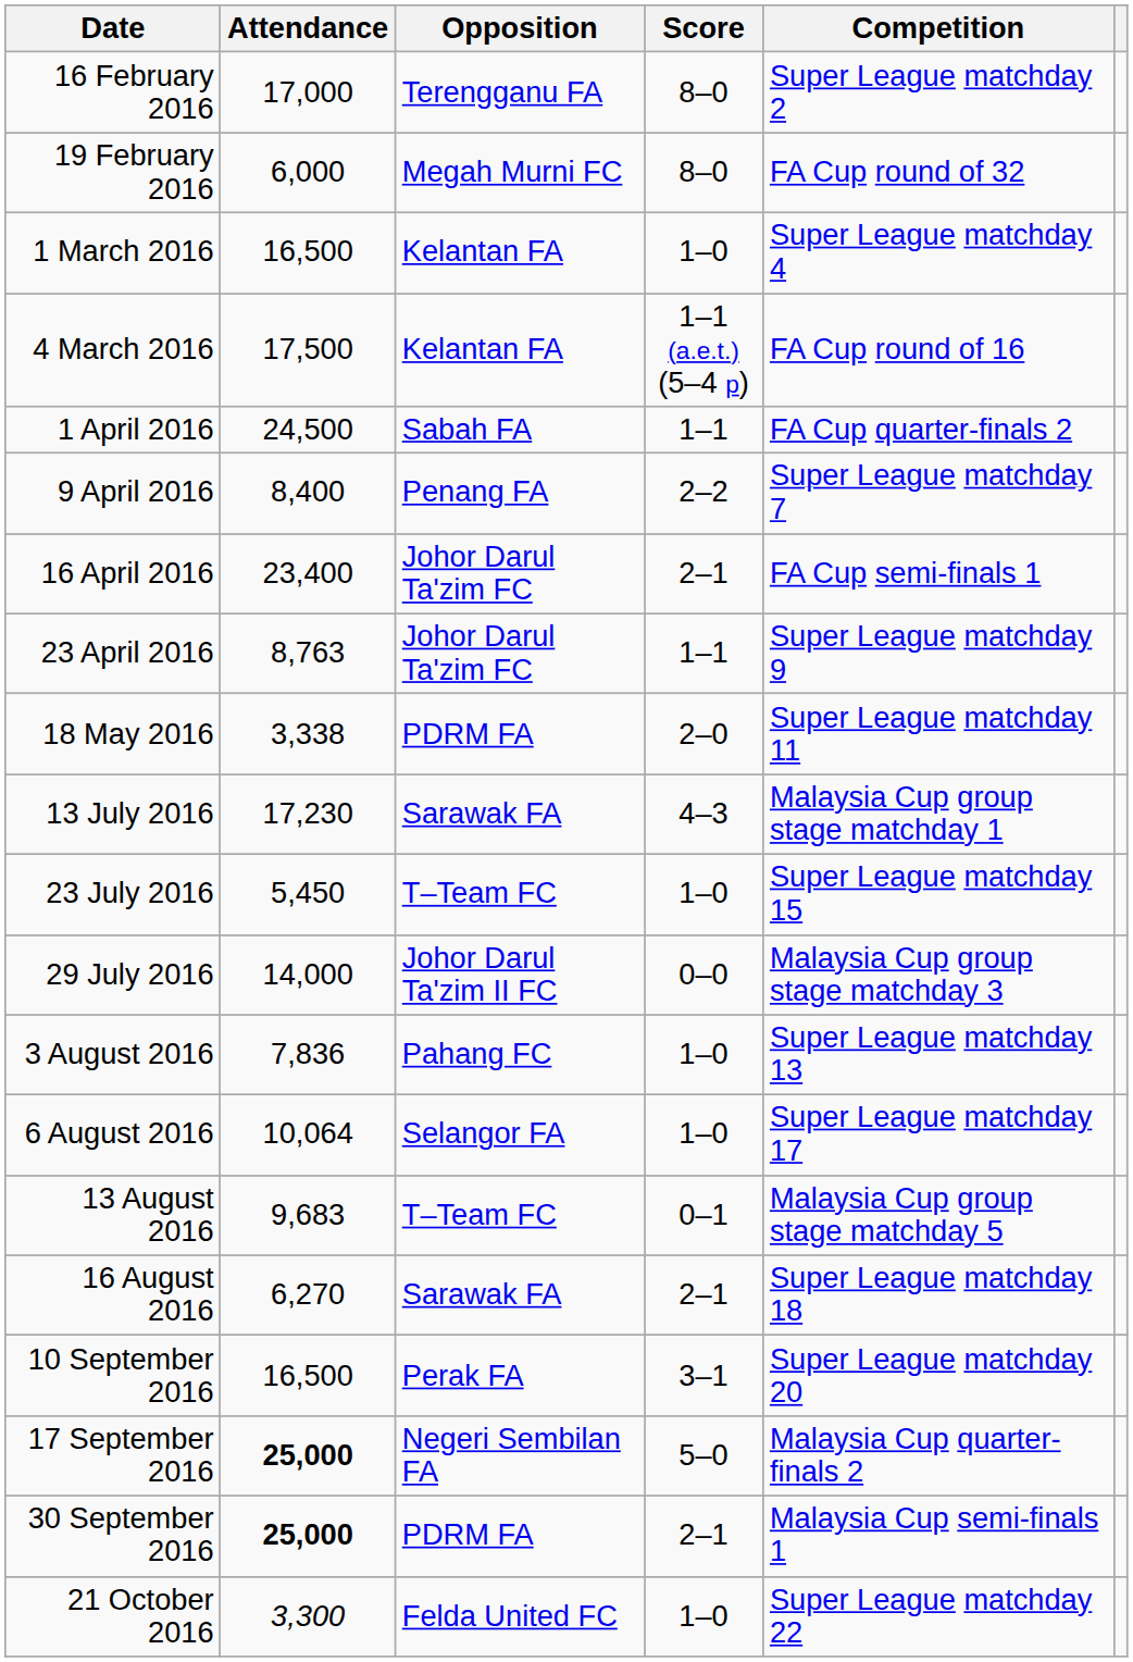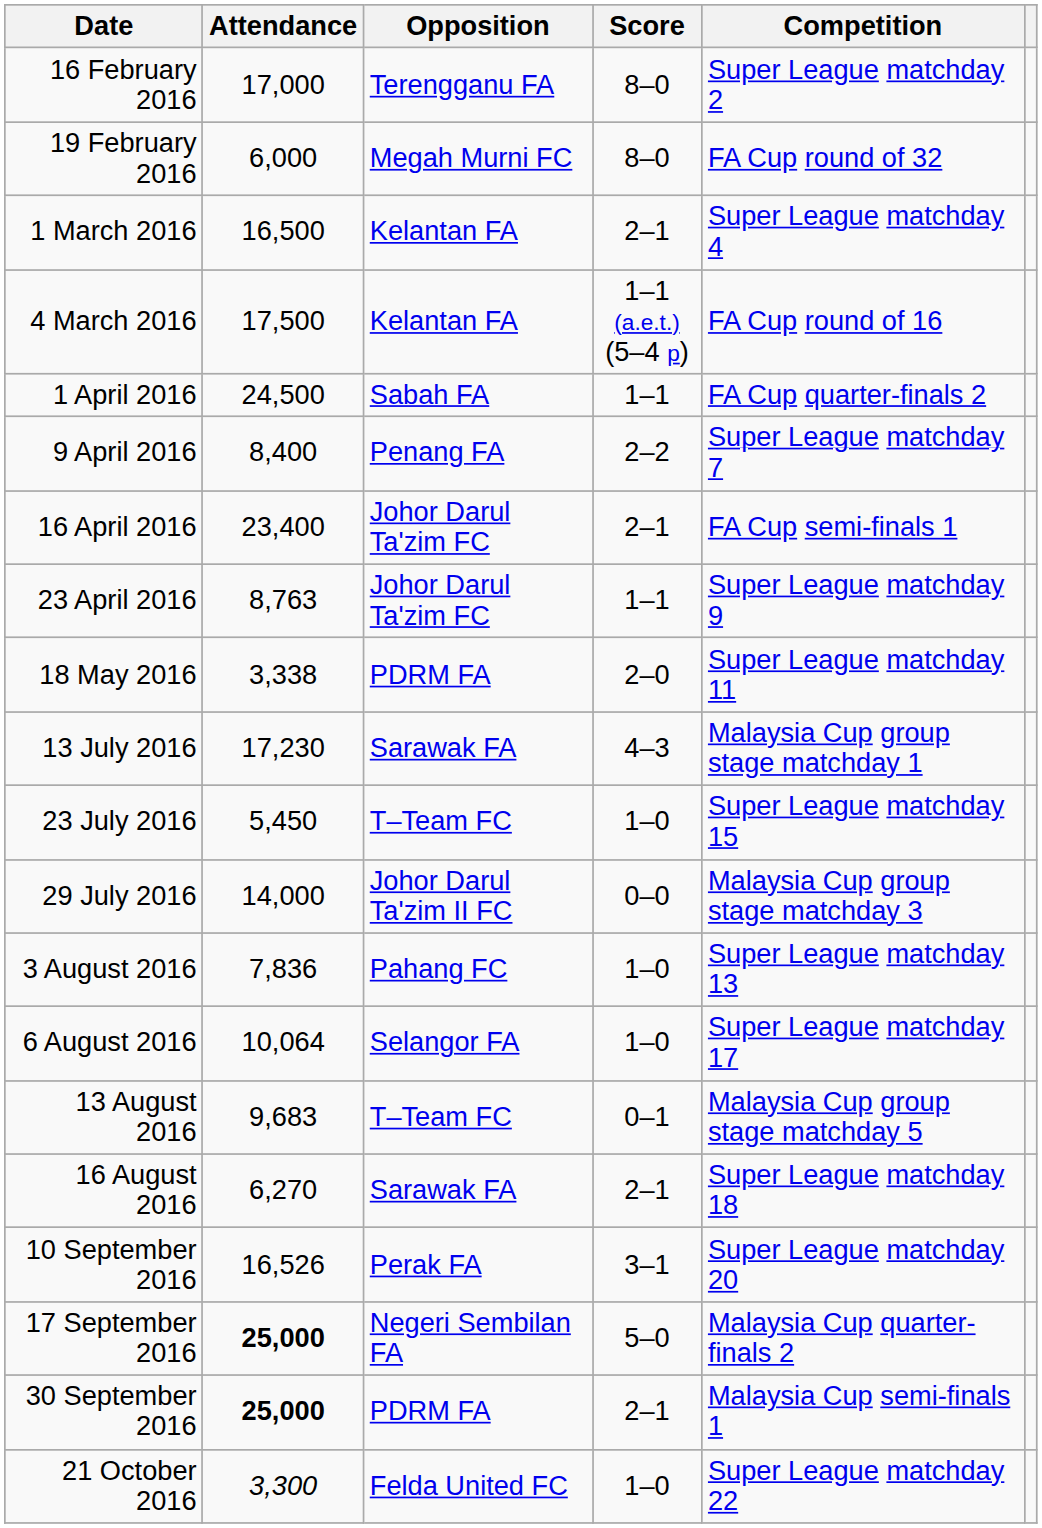 <table class="wikitable sortable" style="text-align:center;">
 <tr>
 <th>Date</th>
 <th>Attendance</th>
 <th>Opposition</th>
 <th>Score</th>
 <th>Competition</th>
 <th></th>
 </tr>
 <tr>
 <td align=right>16 February 2016</td>
 <td>17,000</td>
 <td align=left> <a href='#'>Terengganu FA</a></td>
 <td>8–0</td>
 <td align=left><a href='#'>Super League</a> <a href='#'>matchday 2</a></td>
 <td></td>
 </tr>
 <tr>
 <td align=right>19 February 2016</td>
 <td>6,000</td>
 <td align=left> <a href='#'>Megah Murni FC</a></td>
 <td>8–0</td>
 <td align=left><a href='#'>FA Cup</a> <a href='#'>round of 32</a></td>
 <td></td>
 </tr>
 <tr>
 <td align=right>1 March 2016</td>
 <td>16,500</td>
 <td align=left> <a href='#'>Kelantan FA</a></td>
-<td>1–0</td>
+<td>2–1</td>
 <td align=left><a href='#'>Super League</a> <a href='#'>matchday 4</a></td>
 <td></td>
 </tr>
 <tr>
 <td align=right>4 March 2016</td>
 <td>17,500</td>
 <td align=left> <a href='#'>Kelantan FA</a></td>
 <td>1–1 <small><a href='#'>(a.e.t.)</a></small><br>(5–4 <a href='#'><small>p</small></a>)</td>
 <td align=left><a href='#'>FA Cup</a> <a href='#'>round of 16</a></td>
 <td></td>
 </tr>
 <tr>
 <td align=right>1 April 2016</td>
 <td>24,500</td>
 <td align=left> <a href='#'>Sabah FA</a></td>
 <td>1–1</td>
 <td align=left><a href='#'>FA Cup</a> <a href='#'>quarter-finals 2</a></td>
 <td></td>
 </tr>
 <tr>
 <td align=right>9 April 2016</td>
 <td>8,400</td>
 <td align=left> <a href='#'>Penang FA</a></td>
 <td>2–2</td>
 <td align=left><a href='#'>Super League</a> <a href='#'>matchday 7</a></td>
 <td></td>
 </tr>
 <tr>
 <td align=right>16 April 2016</td>
 <td>23,400</td>
 <td align=left> <a href='#'>Johor Darul Ta'zim FC</a></td>
 <td>2–1</td>
 <td align=left><a href='#'>FA Cup</a> <a href='#'>semi-finals 1</a></td>
 <td></td>
 </tr>
 <tr>
 <td align=right>23 April 2016</td>
 <td>8,763</td>
 <td align=left> <a href='#'>Johor Darul Ta'zim FC</a></td>
 <td>1–1</td>
 <td align=left><a href='#'>Super League</a> <a href='#'>matchday 9</a></td>
 <td></td>
 </tr>
 <tr>
 <td align=right>18 May 2016</td>
 <td>3,338</td>
 <td align=left> <a href='#'>PDRM FA</a></td>
 <td>2–0</td>
 <td align=left><a href='#'>Super League</a> <a href='#'>matchday 11</a></td>
 <td></td>
 </tr>
 <tr>
 <td align=right>13 July 2016</td>
 <td>17,230</td>
 <td align=left> <a href='#'>Sarawak FA</a></td>
 <td>4–3</td>
 <td align=left><a href='#'>Malaysia Cup</a> <a href='#'>group stage matchday 1</a></td>
 <td></td>
 </tr>
 <tr>
 <td align=right>23 July 2016</td>
 <td>5,450</td>
 <td align=left> <a href='#'>T–Team FC</a></td>
 <td>1–0</td>
 <td align=left><a href='#'>Super League</a> <a href='#'>matchday 15</a></td>
 <td></td>
 </tr>
 <tr>
 <td align=right>29 July 2016</td>
 <td>14,000</td>
 <td align=left> <a href='#'>Johor Darul Ta'zim II FC</a></td>
 <td>0–0</td>
 <td align=left><a href='#'>Malaysia Cup</a> <a href='#'>group stage matchday 3</a></td>
 <td></td>
 </tr>
 <tr>
 <td align=right>3 August 2016</td>
 <td>7,836</td>
 <td align=left> <a href='#'>Pahang FC</a></td>
 <td>1–0</td>
 <td align=left><a href='#'>Super League</a> <a href='#'>matchday 13</a></td>
 <td></td>
 </tr>
 <tr>
 <td align=right>6 August 2016</td>
 <td>10,064</td>
 <td align=left> <a href='#'>Selangor FA</a></td>
 <td>1–0</td>
 <td align=left><a href='#'>Super League</a> <a href='#'>matchday 17</a></td>
 <td></td>
 </tr>
 <tr>
 <td align=right>13 August 2016</td>
 <td>9,683</td>
 <td align=left> <a href='#'>T–Team FC</a></td>
 <td>0–1</td>
 <td align=left><a href='#'>Malaysia Cup</a> <a href='#'>group stage matchday 5</a></td>
 <td></td>
 </tr>
 <tr>
 <td align=right>16 August 2016</td>
 <td>6,270</td>
 <td align=left> <a href='#'>Sarawak FA</a></td>
 <td>2–1</td>
 <td align=left><a href='#'>Super League</a> <a href='#'>matchday 18</a></td>
 <td></td>
 </tr>
 <tr>
 <td align=right>10 September 2016</td>
-<td>16,500</td>
+<td>16,526</td>
 <td align=left> <a href='#'>Perak FA</a></td>
 <td>3–1</td>
 <td align=left><a href='#'>Super League</a> <a href='#'>matchday 20</a></td>
 <td></td>
 </tr>
 <tr>
 <td align=right>17 September 2016</td>
 <td><strong>25,000</strong></td>
 <td align=left> <a href='#'>Negeri Sembilan FA</a></td>
 <td>5–0</td>
 <td align=left><a href='#'>Malaysia Cup</a> <a href='#'>quarter-finals 2</a></td>
 <td></td>
 </tr>
 <tr>
 <td align=right>30 September 2016</td>
 <td><strong>25,000</strong></td>
 <td align=left> <a href='#'>PDRM FA</a></td>
 <td>2–1</td>
 <td align=left><a href='#'>Malaysia Cup</a> <a href='#'>semi-finals 1</a></td>
 <td></td>
 </tr>
 <tr>
 <td align=right>21 October 2016</td>
 <td><em>3,300</em></td>
 <td align=left> <a href='#'>Felda United FC</a></td>
 <td>1–0</td>
 <td align=left><a href='#'>Super League</a> <a href='#'>matchday 22</a></td>
 <td></td>
 </tr>
 </table>
